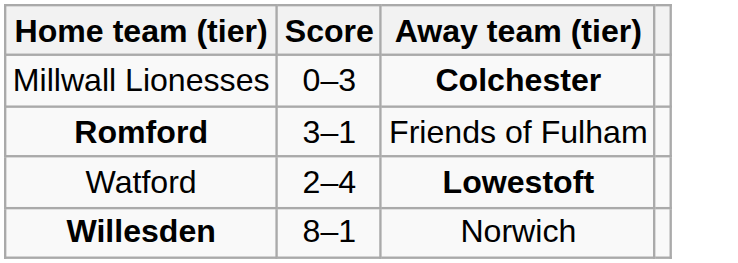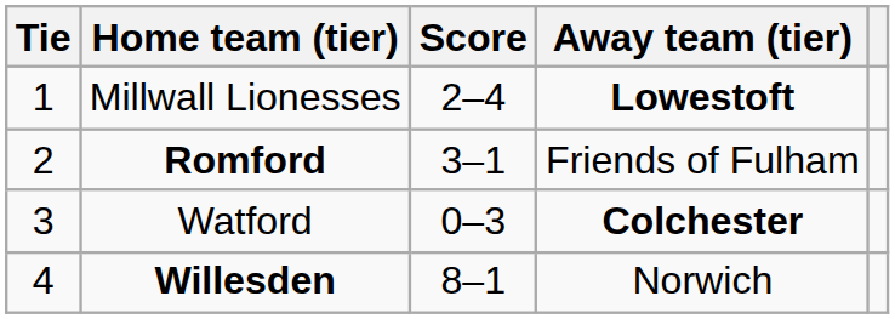 <table class="wikitable" style="text-align:center; font-size:85%">
 <tr>
+<th>Tie</th>
 <th>Home team (tier)</th>
 <th>Score</th>
 <th>Away team (tier)</th>
 <th></th>
 </tr>
 <tr>
+<td align="center">1</td>
 <td>Millwall Lionesses</td>
-<td align="center">0–3</td>
-<td><strong>Colchester</strong></td>
+<td align="center">2–4</td>
+<td><strong>Lowestoft</strong></td>
 <td></td>
 </tr>
 <tr>
+<td align="center">2</td>
 <td><strong>Romford</strong></td>
 <td align="center">3–1</td>
 <td>Friends of Fulham</td>
 <td></td>
 </tr>
 <tr>
+<td align="center">3</td>
 <td>Watford</td>
-<td align="center">2–4</td>
-<td><strong>Lowestoft</strong></td>
+<td align="center">0–3</td>
+<td><strong>Colchester</strong></td>
 <td></td>
 </tr>
 <tr>
+<td align="center">4</td>
 <td><strong>Willesden</strong></td>
 <td align="center">8–1</td>
 <td>Norwich</td>
 <td></td>
 </tr>
 </table>
